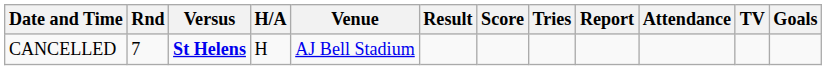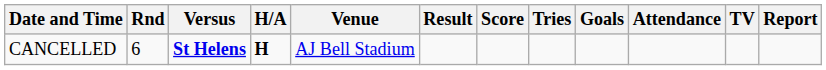 <table class="wikitable" style="font-size:85%;">
 <tr>
 <th>Date and Time</th>
 <th>Rnd</th>
 <th>Versus</th>
 <th>H/A</th>
 <th>Venue</th>
 <th>Result</th>
 <th>Score</th>
 <th>Tries</th>
-<th>Report</th>
+<th>Goals</th>
 <th>Attendance</th>
 <th>TV</th>
-<th>Goals</th>
+<th>Report</th>
 </tr>
 <tr style="background:#;" width=20 | >
 <td>CANCELLED</td>
-<td>7</td>
+<td>6</td>
 <td><strong> <a href='#'>St Helens</a></strong></td>
-<td>H</td>
+<td><strong>H</strong></td>
 <td><a href='#'>AJ Bell Stadium</a></td>
 <td></td>
 <td></td>
 <td></td>
 <td></td>
 <td></td>
 <td></td>
 <td></td>
 </tr>
 </table>
